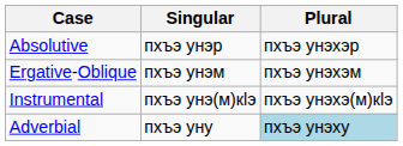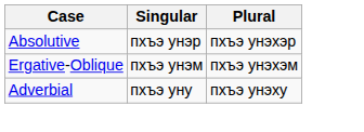 <table class="wikitable">
 <tr>
 <th>Case</th>
 <th>Singular</th>
 <th>Plural</th>
 </tr>
 <tr>
 <td><a href='#'>Absolutive</a></td>
 <td>пхъэ унэр</td>
 <td>пхъэ унэхэр</td>
 </tr>
 <tr>
 <td><a href='#'>Ergative</a>-<a href='#'>Oblique</a></td>
 <td>пхъэ унэм</td>
 <td>пхъэ унэхэм</td>
 </tr>
 <tr>
-<td><a href='#'>Instrumental</a></td>
-<td>пхъэ унэ(м)кӏэ</td>
-<td>пхъэ унэхэ(м)кӏэ</td>
-</tr>
-<tr>
 <td><a href='#'>Adverbial</a></td>
 <td>пхъэ уну</td>
-<td style="background: lightblue;">пхъэ унэху</td>
+<td>пхъэ унэху</td>
 </tr>
 </table>
